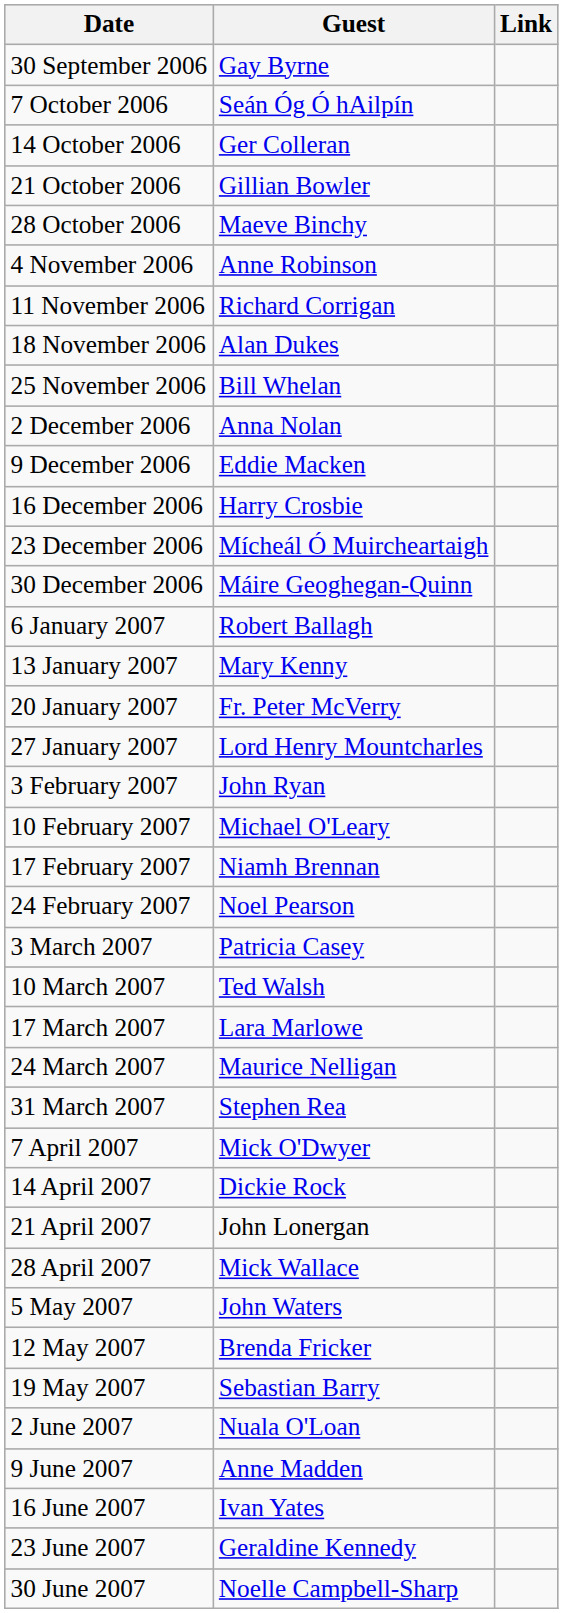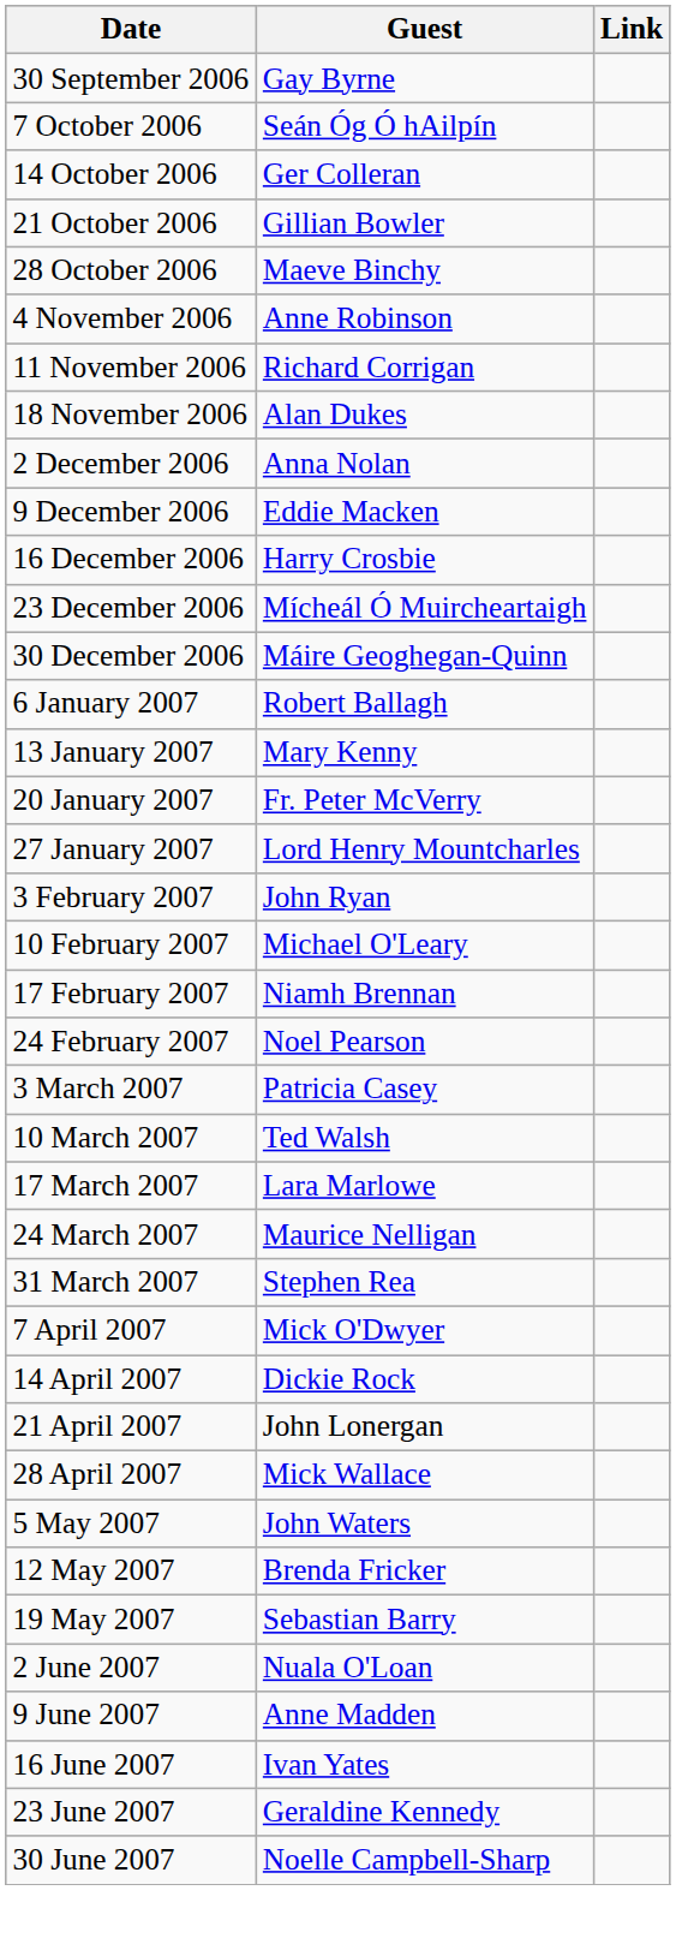 <table class="wikitable">
 <tr>
 <th>Date</th>
 <th>Guest</th>
 <th>Link</th>
 </tr>
 <tr>
 <td>30 September 2006</td>
 <td><a href='#'>Gay Byrne</a></td>
 <td></td>
 </tr>
 <tr>
 <td>7 October 2006</td>
 <td><a href='#'>Seán Óg Ó hAilpín</a></td>
 <td></td>
 </tr>
 <tr>
 <td>14 October 2006</td>
 <td><a href='#'>Ger Colleran</a></td>
 <td></td>
 </tr>
 <tr>
 <td>21 October 2006</td>
 <td><a href='#'>Gillian Bowler</a></td>
 <td></td>
 </tr>
 <tr>
 <td>28 October 2006</td>
 <td><a href='#'>Maeve Binchy</a></td>
 <td></td>
 </tr>
 <tr>
 <td>4 November 2006</td>
 <td><a href='#'>Anne Robinson</a></td>
 <td></td>
 </tr>
 <tr>
 <td>11 November 2006</td>
 <td><a href='#'>Richard Corrigan</a></td>
 <td></td>
 </tr>
 <tr>
 <td>18 November 2006</td>
 <td><a href='#'>Alan Dukes</a></td>
-<td></td>
-</tr>
-<tr>
-<td>25 November 2006</td>
-<td><a href='#'>Bill Whelan</a></td>
 <td></td>
 </tr>
 <tr>
 <td>2 December 2006</td>
 <td><a href='#'>Anna Nolan</a></td>
 <td></td>
 </tr>
 <tr>
 <td>9 December 2006</td>
 <td><a href='#'>Eddie Macken</a></td>
 <td></td>
 </tr>
 <tr>
 <td>16 December 2006</td>
 <td><a href='#'>Harry Crosbie</a></td>
 <td></td>
 </tr>
 <tr>
 <td>23 December 2006</td>
 <td><a href='#'>Mícheál Ó Muircheartaigh</a></td>
 <td></td>
 </tr>
 <tr>
 <td>30 December 2006</td>
 <td><a href='#'>Máire Geoghegan-Quinn</a></td>
 <td></td>
 </tr>
 <tr>
 <td>6 January 2007</td>
 <td><a href='#'>Robert Ballagh</a></td>
 <td></td>
 </tr>
 <tr>
 <td>13 January 2007</td>
 <td><a href='#'>Mary Kenny</a></td>
 <td></td>
 </tr>
 <tr>
 <td>20 January 2007</td>
 <td><a href='#'>Fr. Peter McVerry</a></td>
 <td></td>
 </tr>
 <tr>
 <td>27 January 2007</td>
 <td><a href='#'>Lord Henry Mountcharles</a></td>
 <td></td>
 </tr>
 <tr>
 <td>3 February 2007</td>
 <td><a href='#'>John Ryan</a></td>
 <td></td>
 </tr>
 <tr>
 <td>10 February 2007</td>
 <td><a href='#'>Michael O'Leary</a></td>
 <td></td>
 </tr>
 <tr>
 <td>17 February 2007</td>
 <td><a href='#'>Niamh Brennan</a></td>
 <td></td>
 </tr>
 <tr>
 <td>24 February 2007</td>
 <td><a href='#'>Noel Pearson</a></td>
 <td></td>
 </tr>
 <tr>
 <td>3 March 2007</td>
 <td><a href='#'>Patricia Casey</a></td>
 <td></td>
 </tr>
 <tr>
 <td>10 March 2007</td>
 <td><a href='#'>Ted Walsh</a></td>
 <td></td>
 </tr>
 <tr>
 <td>17 March 2007</td>
 <td><a href='#'>Lara Marlowe</a></td>
 <td></td>
 </tr>
 <tr>
 <td>24 March 2007</td>
 <td><a href='#'>Maurice Nelligan</a></td>
 <td></td>
 </tr>
 <tr>
 <td>31 March 2007</td>
 <td><a href='#'>Stephen Rea</a></td>
 <td></td>
 </tr>
 <tr>
 <td>7 April 2007</td>
 <td><a href='#'>Mick O'Dwyer</a></td>
 <td></td>
 </tr>
 <tr>
 <td>14 April 2007</td>
 <td><a href='#'>Dickie Rock</a></td>
 <td></td>
 </tr>
 <tr>
 <td>21 April 2007</td>
 <td>John Lonergan</td>
 <td></td>
 </tr>
 <tr>
 <td>28 April 2007</td>
 <td><a href='#'>Mick Wallace</a></td>
 <td></td>
 </tr>
 <tr>
 <td>5 May 2007</td>
 <td><a href='#'>John Waters</a></td>
 <td></td>
 </tr>
 <tr>
 <td>12 May 2007</td>
 <td><a href='#'>Brenda Fricker</a></td>
 <td></td>
 </tr>
 <tr>
 <td>19 May 2007</td>
 <td><a href='#'>Sebastian Barry</a></td>
 <td></td>
 </tr>
 <tr>
 <td>2 June 2007</td>
 <td><a href='#'>Nuala O'Loan</a></td>
 <td></td>
 </tr>
 <tr>
 <td>9 June 2007</td>
 <td><a href='#'>Anne Madden</a></td>
 <td></td>
 </tr>
 <tr>
 <td>16 June 2007</td>
 <td><a href='#'>Ivan Yates</a></td>
 <td></td>
 </tr>
 <tr>
 <td>23 June 2007</td>
 <td><a href='#'>Geraldine Kennedy</a></td>
 <td></td>
 </tr>
 <tr>
 <td>30 June 2007</td>
 <td><a href='#'>Noelle Campbell-Sharp</a></td>
 <td></td>
 </tr>
 <tr>
 </tr>
 </table>
